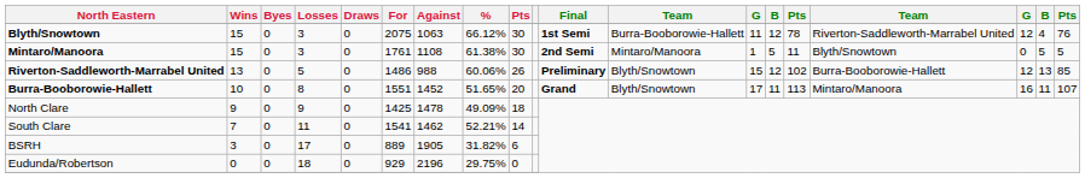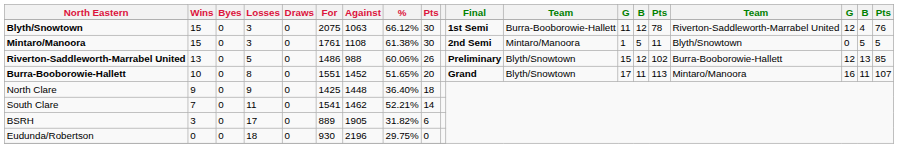 <table style="font-size: 85%; text-align: left;" class="wikitable">
 <tr>
 <th style="color:crimson">North Eastern</th>
 <th style="color:crimson">Wins</th>
 <th style="color:crimson">Byes</th>
 <th style="color:crimson">Losses</th>
 <th style="color:crimson">Draws</th>
 <th style="color:crimson">For</th>
 <th style="color:crimson">Against</th>
 <th style="color:crimson">%</th>
 <th style="color:crimson">Pts</th>
 <th></th>
 <th style="color:green">Final</th>
 <th style="color:green">Team</th>
 <th style="color:green">G</th>
 <th style="color:green">B</th>
 <th style="color:green">Pts</th>
 <th style="color:green">Team</th>
 <th style="color:green">G</th>
 <th style="color:green">B</th>
 <th style="color:green">Pts</th>
 </tr>
 <tr>
 </tr>
 <tr>
 </tr>
 <tr>
 <td><strong>	Blyth/Snowtown	</strong></td>
 <td>15</td>
 <td>0</td>
 <td>3</td>
 <td>0</td>
 <td>2075</td>
 <td>1063</td>
 <td>66.12%</td>
 <td>30</td>
 <td></td>
 <td><strong>1st Semi</strong></td>
 <td>Burra-Booborowie-Hallett</td>
 <td>11</td>
 <td>12</td>
 <td>78</td>
 <td>Riverton-Saddleworth-Marrabel United</td>
 <td>12</td>
 <td>4</td>
 <td>76</td>
 </tr>
 <tr>
 <td><strong>	Mintaro/Manoora	</strong></td>
 <td>15</td>
 <td>0</td>
 <td>3</td>
 <td>0</td>
 <td>1761</td>
 <td>1108</td>
 <td>61.38%</td>
 <td>30</td>
 <td></td>
 <td><strong>2nd Semi</strong></td>
 <td>Mintaro/Manoora</td>
 <td>1</td>
 <td>5</td>
 <td>11</td>
 <td>Blyth/Snowtown</td>
 <td>0</td>
 <td>5</td>
 <td>5</td>
 </tr>
 <tr>
 <td><strong>	Riverton-Saddleworth-Marrabel United	</strong></td>
 <td>13</td>
 <td>0</td>
 <td>5</td>
 <td>0</td>
 <td>1486</td>
 <td>988</td>
 <td>60.06%</td>
 <td>26</td>
 <td></td>
 <td><strong>Preliminary</strong></td>
 <td>Blyth/Snowtown</td>
 <td>15</td>
 <td>12</td>
 <td>102</td>
 <td>Burra-Booborowie-Hallett</td>
 <td>12</td>
 <td>13</td>
 <td>85</td>
 </tr>
 <tr>
 <td><strong>	Burra-Booborowie-Hallett	</strong></td>
 <td>10</td>
 <td>0</td>
 <td>8</td>
 <td>0</td>
 <td>1551</td>
 <td>1452</td>
 <td>51.65%</td>
 <td>20</td>
 <td></td>
 <td><strong>Grand</strong></td>
 <td>Blyth/Snowtown</td>
 <td>17</td>
 <td>11</td>
 <td>113</td>
 <td>Mintaro/Manoora</td>
 <td>16</td>
 <td>11</td>
 <td>107</td>
 </tr>
 <tr>
 <td>North Clare</td>
 <td>9</td>
 <td>0</td>
 <td>9</td>
 <td>0</td>
 <td>1425</td>
-<td>1478</td>
-<td>49.09%</td>
+<td>1448</td>
+<td>36.40%</td>
 <td>18</td>
 <td></td>
 </tr>
 <tr>
 <td>South Clare</td>
 <td>7</td>
 <td>0</td>
 <td>11</td>
 <td>0</td>
 <td>1541</td>
 <td>1462</td>
 <td>52.21%</td>
 <td>14</td>
 <td></td>
 </tr>
 <tr>
 <td>BSRH</td>
 <td>3</td>
 <td>0</td>
 <td>17</td>
 <td>0</td>
 <td>889</td>
 <td>1905</td>
 <td>31.82%</td>
 <td>6</td>
 <td></td>
 </tr>
 <tr>
 <td>Eudunda/Robertson</td>
 <td>0</td>
 <td>0</td>
 <td>18</td>
 <td>0</td>
-<td>929</td>
+<td>930</td>
 <td>2196</td>
 <td>29.75%</td>
 <td>0</td>
 <td></td>
 </tr>
 <tr>
 </tr>
 </table>
